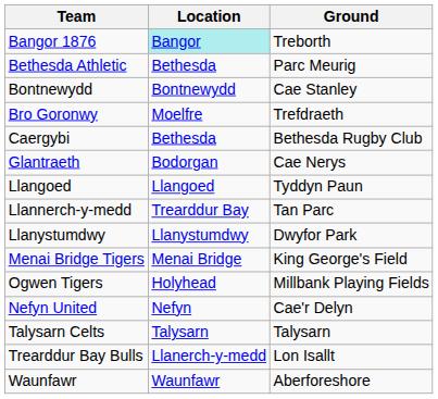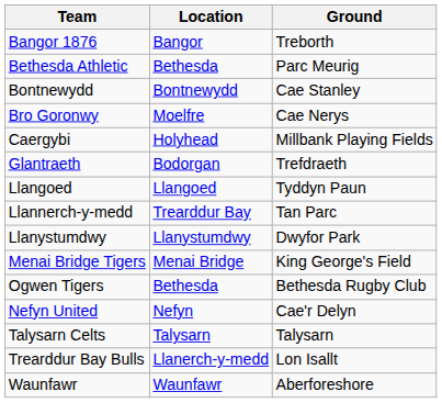 <table class="wikitable sortable">
 <tr>
 <th>Team</th>
 <th>Location</th>
 <th>Ground</th>
 </tr>
 <tr>
 <td><a href='#'>Bangor 1876</a></td>
-<td style="background: paleturquoise;"><a href='#'>Bangor</a></td>
+<td><a href='#'>Bangor</a></td>
 <td>Treborth</td>
 </tr>
 <tr>
 <td><a href='#'>Bethesda Athletic</a></td>
 <td><a href='#'>Bethesda</a></td>
 <td>Parc Meurig</td>
 </tr>
 <tr>
 <td>Bontnewydd</td>
 <td><a href='#'>Bontnewydd</a></td>
 <td>Cae Stanley</td>
 </tr>
 <tr>
 <td><a href='#'>Bro Goronwy</a></td>
 <td><a href='#'>Moelfre</a></td>
-<td>Trefdraeth</td>
+<td>Cae Nerys</td>
 </tr>
 <tr>
 <td>Caergybi</td>
-<td><a href='#'>Bethesda</a></td>
-<td>Bethesda Rugby Club</td>
+<td><a href='#'>Holyhead</a></td>
+<td>Millbank Playing Fields</td>
 </tr>
 <tr>
 <td><a href='#'>Glantraeth</a></td>
 <td><a href='#'>Bodorgan</a></td>
-<td>Cae Nerys</td>
+<td>Trefdraeth</td>
 </tr>
 <tr>
 <td>Llangoed</td>
 <td><a href='#'>Llangoed</a></td>
 <td>Tyddyn Paun</td>
 </tr>
 <tr>
 <td>Llannerch-y-medd</td>
 <td><a href='#'>Trearddur Bay</a></td>
 <td>Tan Parc</td>
 </tr>
 <tr>
 <td>Llanystumdwy</td>
 <td><a href='#'>Llanystumdwy</a></td>
 <td>Dwyfor Park</td>
 </tr>
 <tr>
 <td><a href='#'>Menai Bridge Tigers</a></td>
 <td><a href='#'>Menai Bridge</a></td>
 <td>King George's Field</td>
 </tr>
 <tr>
 <td>Ogwen Tigers</td>
-<td><a href='#'>Holyhead</a></td>
-<td>Millbank Playing Fields</td>
+<td><a href='#'>Bethesda</a></td>
+<td>Bethesda Rugby Club</td>
 </tr>
 <tr>
 <td><a href='#'>Nefyn United</a></td>
 <td><a href='#'>Nefyn</a></td>
 <td>Cae'r Delyn</td>
 </tr>
 <tr>
 <td>Talysarn Celts</td>
 <td><a href='#'>Talysarn</a></td>
 <td>Talysarn</td>
 </tr>
 <tr>
 <td>Trearddur Bay Bulls</td>
 <td><a href='#'>Llanerch-y-medd</a></td>
 <td>Lon Isallt</td>
 </tr>
 <tr>
 <td>Waunfawr</td>
 <td><a href='#'>Waunfawr</a></td>
 <td>Aberforeshore</td>
 </tr>
 </table>
